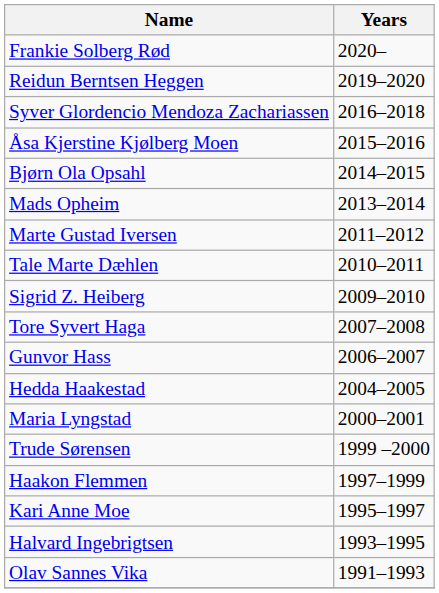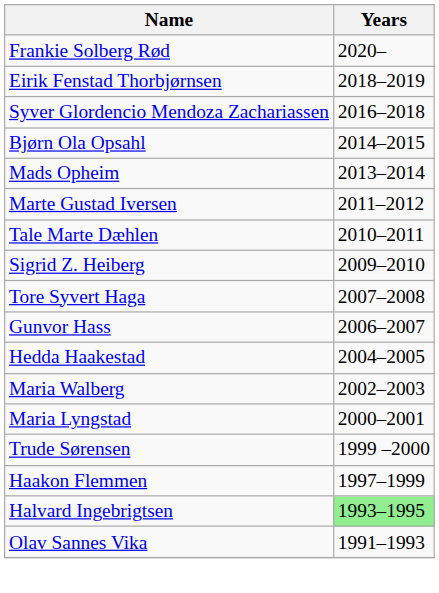 <table class="wikitable">
 <tr>
 <th>Name</th>
 <th>Years</th>
 </tr>
 <tr>
 <td><a href='#'>Frankie Solberg Rød</a></td>
 <td>2020–</td>
 </tr>
 <tr>
-<td><a href='#'>Reidun Berntsen Heggen</a></td>
-<td>2019–2020</td>
+<td><a href='#'>Eirik Fenstad Thorbjørnsen</a></td>
+<td>2018–2019</td>
 </tr>
 <tr>
 <td><a href='#'>Syver Glordencio Mendoza Zachariassen</a></td>
 <td>2016–2018</td>
-</tr>
-<tr>
-<td><a href='#'>Åsa Kjerstine Kjølberg Moen</a></td>
-<td>2015–2016</td>
 </tr>
 <tr>
 <td><a href='#'>Bjørn Ola Opsahl</a></td>
 <td>2014–2015</td>
 </tr>
 <tr>
 <td><a href='#'>Mads Opheim</a></td>
 <td>2013–2014</td>
 </tr>
 <tr>
 <td><a href='#'>Marte Gustad Iversen</a></td>
 <td>2011–2012</td>
 </tr>
 <tr>
 <td><a href='#'>Tale Marte Dæhlen</a></td>
 <td>2010–2011</td>
 </tr>
 <tr>
 <td><a href='#'>Sigrid Z. Heiberg</a></td>
 <td>2009–2010</td>
 </tr>
 <tr>
 <td><a href='#'>Tore Syvert Haga</a></td>
 <td>2007–2008</td>
 </tr>
 <tr>
 <td><a href='#'>Gunvor Hass</a></td>
 <td>2006–2007</td>
 </tr>
 <tr>
 <td><a href='#'>Hedda Haakestad</a></td>
 <td>2004–2005</td>
 </tr>
 <tr>
+<td><a href='#'>Maria Walberg</a></td>
+<td>2002–2003</td>
+</tr>
+<tr>
 <td><a href='#'>Maria Lyngstad</a></td>
 <td>2000–2001</td>
 </tr>
 <tr>
 <td><a href='#'>Trude Sørensen</a></td>
 <td>1999 –2000</td>
 </tr>
 <tr>
 <td><a href='#'>Haakon Flemmen</a></td>
 <td>1997–1999</td>
 </tr>
 <tr>
-<td><a href='#'>Kari Anne Moe</a></td>
-<td>1995–1997</td>
-</tr>
-<tr>
 <td><a href='#'>Halvard Ingebrigtsen</a></td>
-<td>1993–1995</td>
+<td style="background: lightgreen;">1993–1995</td>
 </tr>
 <tr>
 <td><a href='#'>Olav Sannes Vika</a></td>
 <td>1991–1993</td>
 </tr>
 <tr>
 </tr>
 </table>
